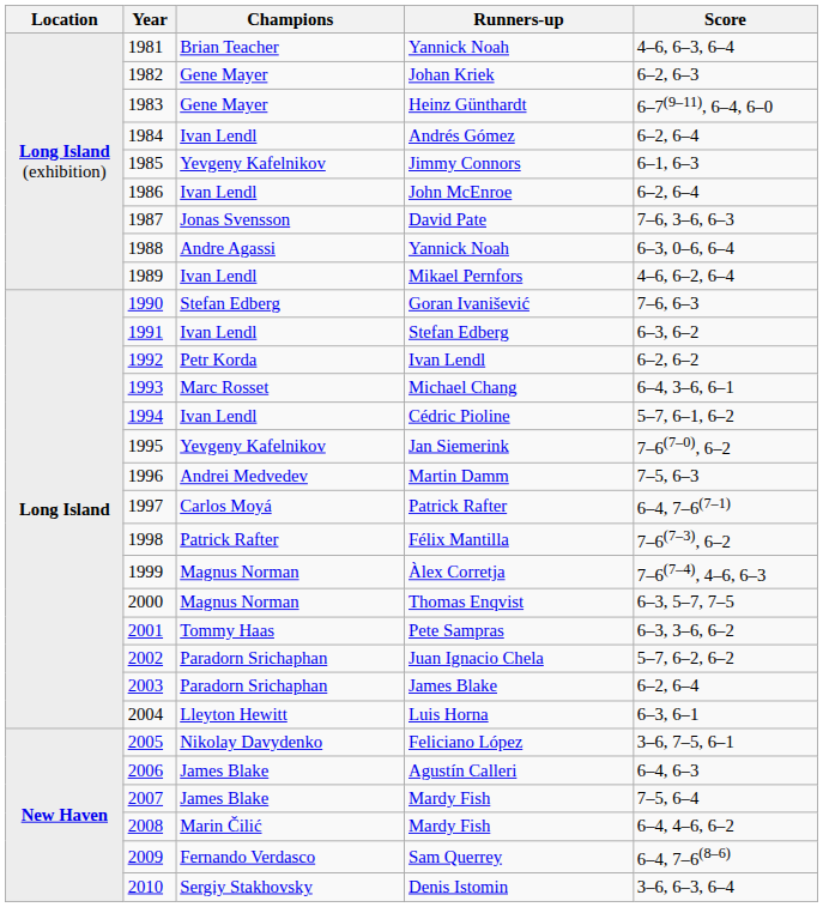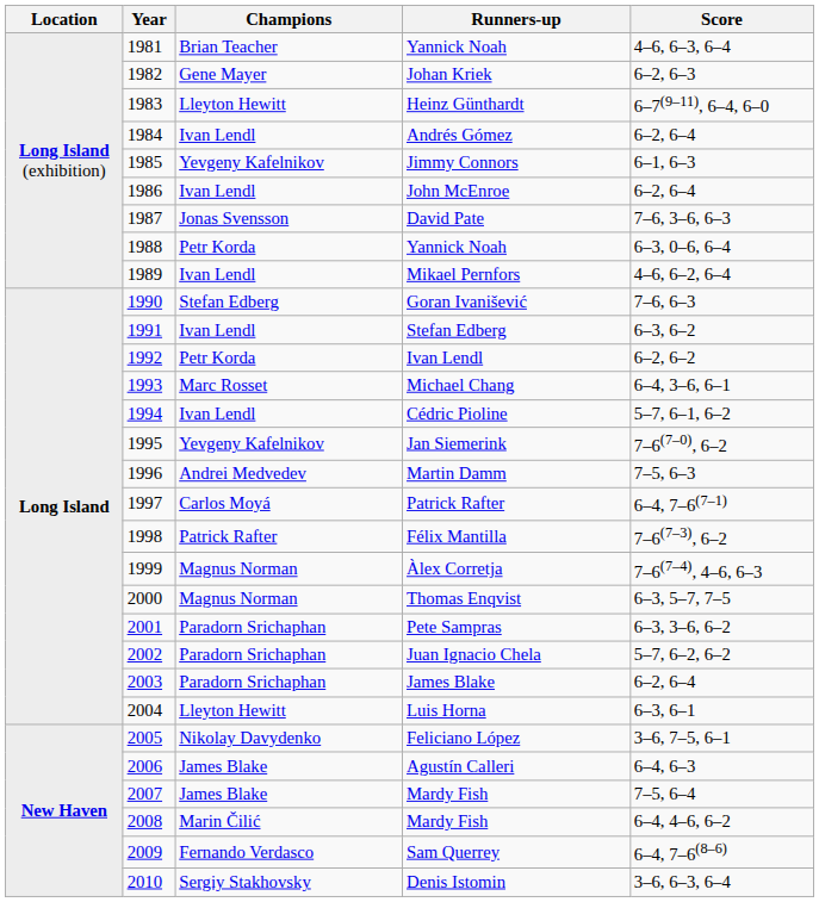 <table class="wikitable">
 <tr>
 <th style="width:100px">Location</th>
 <th style="width:40px">Year</th>
 <th style="width:200px">Champions</th>
 <th style="width:200px">Runners-up</th>
 <th style="width:160px" class="unsortable">Score</th>
 </tr>
 <tr>
 <td rowspan="9" style="background:#ededed" align=center><a href='#'><strong>Long Island</strong></a><br>(exhibition)</td>
 <td>1981</td>
 <td> <a href='#'>Brian Teacher</a></td>
 <td> <a href='#'>Yannick Noah</a></td>
 <td>4–6, 6–3, 6–4</td>
 </tr>
 <tr>
 <td>1982</td>
 <td> <a href='#'>Gene Mayer</a></td>
 <td> <a href='#'>Johan Kriek</a></td>
 <td>6–2, 6–3</td>
 </tr>
 <tr>
 <td>1983</td>
-<td> <a href='#'>Gene Mayer</a></td>
+<td> <a href='#'>Lleyton Hewitt</a></td>
 <td> <a href='#'>Heinz Günthardt</a></td>
 <td>6–7<sup>(9–11)</sup>, 6–4, 6–0</td>
 </tr>
 <tr>
 <td>1984</td>
 <td> <a href='#'>Ivan Lendl</a></td>
 <td> <a href='#'>Andrés Gómez</a></td>
 <td>6–2, 6–4</td>
 </tr>
 <tr>
 <td>1985</td>
 <td> <a href='#'>Yevgeny Kafelnikov</a></td>
 <td> <a href='#'>Jimmy Connors</a></td>
 <td>6–1, 6–3</td>
 </tr>
 <tr>
 <td>1986</td>
 <td> <a href='#'>Ivan Lendl</a></td>
 <td> <a href='#'>John McEnroe</a></td>
 <td>6–2, 6–4</td>
 </tr>
 <tr>
 <td>1987</td>
 <td> <a href='#'>Jonas Svensson</a></td>
 <td> <a href='#'>David Pate</a></td>
 <td>7–6, 3–6, 6–3</td>
 </tr>
 <tr>
 <td>1988</td>
-<td> <a href='#'>Andre Agassi</a></td>
+<td> <a href='#'>Petr Korda</a></td>
 <td> <a href='#'>Yannick Noah</a></td>
 <td>6–3, 0–6, 6–4</td>
 </tr>
 <tr>
 <td>1989</td>
 <td> <a href='#'>Ivan Lendl</a></td>
 <td> <a href='#'>Mikael Pernfors</a></td>
 <td>4–6, 6–2, 6–4</td>
 </tr>
 <tr>
 <td rowspan="15" style="background:#ededed" align=center><strong>Long Island</strong></td>
 <td><a href='#'>1990</a></td>
 <td> <a href='#'>Stefan Edberg</a></td>
 <td> <a href='#'>Goran Ivanišević</a></td>
 <td>7–6, 6–3</td>
 </tr>
 <tr>
 <td><a href='#'>1991</a></td>
 <td> <a href='#'>Ivan Lendl</a></td>
 <td> <a href='#'>Stefan Edberg</a></td>
 <td>6–3, 6–2</td>
 </tr>
 <tr>
 <td><a href='#'>1992</a></td>
 <td> <a href='#'>Petr Korda</a></td>
 <td> <a href='#'>Ivan Lendl</a></td>
 <td>6–2, 6–2</td>
 </tr>
 <tr>
 <td><a href='#'>1993</a></td>
 <td> <a href='#'>Marc Rosset</a></td>
 <td> <a href='#'>Michael Chang</a></td>
 <td>6–4, 3–6, 6–1</td>
 </tr>
 <tr>
 <td><a href='#'>1994</a></td>
 <td> <a href='#'>Ivan Lendl</a></td>
 <td> <a href='#'>Cédric Pioline</a></td>
 <td>5–7, 6–1, 6–2</td>
 </tr>
 <tr>
 <td>1995</td>
 <td> <a href='#'>Yevgeny Kafelnikov</a></td>
 <td> <a href='#'>Jan Siemerink</a></td>
 <td>7–6<sup>(7–0)</sup>, 6–2</td>
 </tr>
 <tr>
 <td>1996</td>
 <td> <a href='#'>Andrei Medvedev</a></td>
 <td> <a href='#'>Martin Damm</a></td>
 <td>7–5, 6–3</td>
 </tr>
 <tr>
 <td>1997</td>
 <td> <a href='#'>Carlos Moyá</a></td>
 <td> <a href='#'>Patrick Rafter</a></td>
 <td>6–4, 7–6<sup>(7–1)</sup></td>
 </tr>
 <tr>
 <td>1998</td>
 <td> <a href='#'>Patrick Rafter</a></td>
 <td> <a href='#'>Félix Mantilla</a></td>
 <td>7–6<sup>(7–3)</sup>, 6–2</td>
 </tr>
 <tr>
 <td>1999</td>
 <td> <a href='#'>Magnus Norman</a></td>
 <td> <a href='#'>Àlex Corretja</a></td>
 <td>7–6<sup>(7–4)</sup>, 4–6, 6–3</td>
 </tr>
 <tr>
 <td>2000</td>
 <td> <a href='#'>Magnus Norman</a></td>
 <td> <a href='#'>Thomas Enqvist</a></td>
 <td>6–3, 5–7, 7–5</td>
 </tr>
 <tr>
 <td><a href='#'>2001</a></td>
-<td> <a href='#'>Tommy Haas</a></td>
+<td> <a href='#'>Paradorn Srichaphan</a></td>
 <td> <a href='#'>Pete Sampras</a></td>
 <td>6–3, 3–6, 6–2</td>
 </tr>
 <tr>
 <td><a href='#'>2002</a></td>
 <td> <a href='#'>Paradorn Srichaphan</a></td>
 <td> <a href='#'>Juan Ignacio Chela</a></td>
 <td>5–7, 6–2, 6–2</td>
 </tr>
 <tr>
 <td><a href='#'>2003</a></td>
 <td> <a href='#'>Paradorn Srichaphan</a></td>
 <td> <a href='#'>James Blake</a></td>
 <td>6–2, 6–4</td>
 </tr>
 <tr>
 <td>2004</td>
 <td> <a href='#'>Lleyton Hewitt</a></td>
 <td> <a href='#'>Luis Horna</a></td>
 <td>6–3, 6–1</td>
 </tr>
 <tr>
 <td rowspan="6" style="background:#ededed" align=center><a href='#'><strong>New Haven</strong></a></td>
 <td><a href='#'>2005</a></td>
 <td> <a href='#'>Nikolay Davydenko</a></td>
 <td> <a href='#'>Feliciano López</a></td>
 <td>3–6, 7–5, 6–1</td>
 </tr>
 <tr>
 <td><a href='#'>2006</a></td>
 <td> <a href='#'>James Blake</a></td>
 <td> <a href='#'>Agustín Calleri</a></td>
 <td>6–4, 6–3</td>
 </tr>
 <tr>
 <td><a href='#'>2007</a></td>
 <td> <a href='#'>James Blake</a></td>
 <td> <a href='#'>Mardy Fish</a></td>
 <td>7–5, 6–4</td>
 </tr>
 <tr>
 <td><a href='#'>2008</a></td>
 <td> <a href='#'>Marin Čilić</a></td>
 <td> <a href='#'>Mardy Fish</a></td>
 <td>6–4, 4–6, 6–2</td>
 </tr>
 <tr>
 <td><a href='#'>2009</a></td>
 <td> <a href='#'>Fernando Verdasco</a></td>
 <td> <a href='#'>Sam Querrey</a></td>
 <td>6–4, 7–6<sup>(8–6)</sup></td>
 </tr>
 <tr>
 <td><a href='#'>2010</a></td>
 <td> <a href='#'>Sergiy Stakhovsky</a></td>
 <td> <a href='#'>Denis Istomin</a></td>
 <td>3–6, 6–3, 6–4</td>
 </tr>
 </table>
